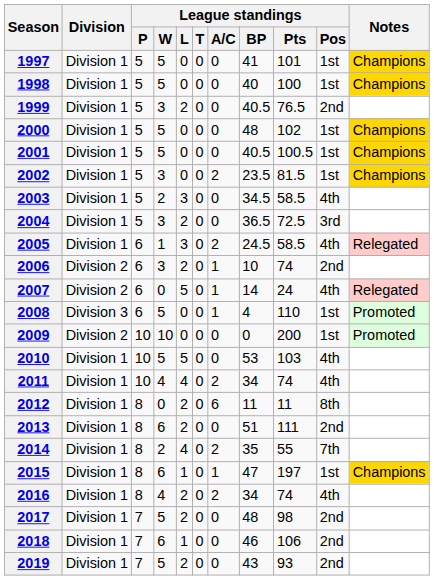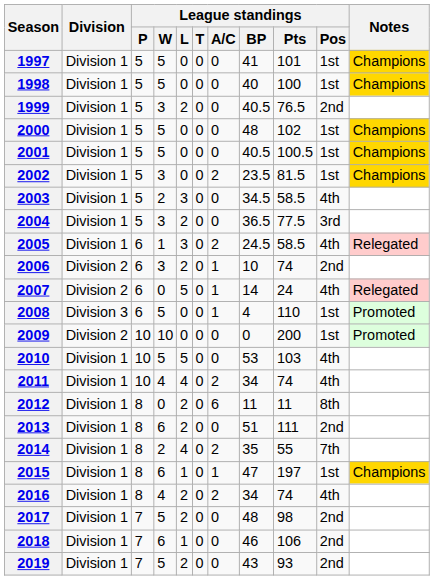 <table class="wikitable sortable">
 <tr>
 <th scope="col" rowspan="2">Season</th>
 <th scope="col" rowspan="2">Division</th>
 <th scope="col" colspan="8">League standings</th>
 <th scope="col" rowspan="2">Notes</th>
 </tr>
 <tr>
 <th scope="col">P</th>
 <th scope="col">W</th>
 <th scope="col">L</th>
 <th scope="col">T</th>
 <th scope="col">A/C</th>
 <th scope="col">BP</th>
 <th scope="col">Pts</th>
 <th scope="col">Pos</th>
 </tr>
 <tr>
 <th scope="row"><a href='#'>1997</a></th>
 <td>Division 1</td>
 <td>5</td>
 <td>5</td>
 <td>0</td>
 <td>0</td>
 <td>0</td>
 <td>41</td>
 <td>101</td>
 <td>1st</td>
 <td style="background: gold;">Champions</td>
 </tr>
 <tr>
 <th scope="row"><a href='#'>1998</a></th>
 <td>Division 1</td>
 <td>5</td>
 <td>5</td>
 <td>0</td>
 <td>0</td>
 <td>0</td>
 <td>40</td>
 <td>100</td>
 <td>1st</td>
 <td style="background: gold;">Champions</td>
 </tr>
 <tr>
 <th scope="row"><a href='#'>1999</a></th>
 <td>Division 1</td>
 <td>5</td>
 <td>3</td>
 <td>2</td>
 <td>0</td>
 <td>0</td>
 <td>40.5</td>
 <td>76.5</td>
 <td>2nd</td>
 <td style="background: white;"></td>
 </tr>
 <tr>
 <th scope="row"><a href='#'>2000</a></th>
 <td>Division 1</td>
 <td>5</td>
 <td>5</td>
 <td>0</td>
 <td>0</td>
 <td>0</td>
 <td>48</td>
 <td>102</td>
 <td>1st</td>
 <td style="background: gold;">Champions</td>
 </tr>
 <tr>
 <th scope="row"><a href='#'>2001</a></th>
 <td>Division 1</td>
 <td>5</td>
 <td>5</td>
 <td>0</td>
 <td>0</td>
 <td>0</td>
 <td>40.5</td>
 <td>100.5</td>
 <td>1st</td>
 <td style="background: gold;">Champions</td>
 </tr>
 <tr>
 <th scope="row"><a href='#'>2002</a></th>
 <td>Division 1</td>
 <td>5</td>
 <td>3</td>
 <td>0</td>
 <td>0</td>
 <td>2</td>
 <td>23.5</td>
 <td>81.5</td>
 <td>1st</td>
 <td style="background: gold;">Champions</td>
 </tr>
 <tr>
 <th scope="row"><a href='#'>2003</a></th>
 <td>Division 1</td>
 <td>5</td>
 <td>2</td>
 <td>3</td>
 <td>0</td>
 <td>0</td>
 <td>34.5</td>
 <td>58.5</td>
 <td>4th</td>
 <td style="background: white;"></td>
 </tr>
 <tr>
 <th scope="row"><a href='#'>2004</a></th>
 <td>Division 1</td>
 <td>5</td>
 <td>3</td>
 <td>2</td>
 <td>0</td>
 <td>0</td>
 <td>36.5</td>
-<td>72.5</td>
+<td>77.5</td>
 <td>3rd</td>
 <td style="background: white;"></td>
 </tr>
 <tr>
 <th scope="row"><a href='#'>2005</a></th>
 <td>Division 1</td>
 <td>6</td>
 <td>1</td>
 <td>3</td>
 <td>0</td>
 <td>2</td>
 <td>24.5</td>
 <td>58.5</td>
 <td>4th</td>
 <td style="background: #FFCCCC;">Relegated</td>
 </tr>
 <tr>
 <th scope="row"><a href='#'>2006</a></th>
 <td>Division 2</td>
 <td>6</td>
 <td>3</td>
 <td>2</td>
 <td>0</td>
 <td>1</td>
 <td>10</td>
 <td>74</td>
 <td>2nd</td>
 <td style="background: white;"></td>
 </tr>
 <tr>
 <th scope="row"><a href='#'>2007</a></th>
 <td>Division 2</td>
 <td>6</td>
 <td>0</td>
 <td>5</td>
 <td>0</td>
 <td>1</td>
 <td>14</td>
 <td>24</td>
 <td>4th</td>
 <td style="background: #FFCCCC;">Relegated</td>
 </tr>
 <tr>
 <th scope="row"><a href='#'>2008</a></th>
 <td>Division 3</td>
 <td>6</td>
 <td>5</td>
 <td>0</td>
 <td>0</td>
 <td>1</td>
 <td>4</td>
 <td>110</td>
 <td>1st</td>
 <td style="background: #dfd;">Promoted</td>
 </tr>
 <tr>
 <th scope="row"><a href='#'>2009</a></th>
 <td>Division 2</td>
 <td>10</td>
 <td>10</td>
 <td>0</td>
 <td>0</td>
 <td>0</td>
 <td>0</td>
 <td>200</td>
 <td>1st</td>
 <td style="background: #dfd;">Promoted</td>
 </tr>
 <tr>
 <th scope="row"><a href='#'>2010</a></th>
 <td>Division 1</td>
 <td>10</td>
 <td>5</td>
 <td>5</td>
 <td>0</td>
 <td>0</td>
 <td>53</td>
 <td>103</td>
 <td>4th</td>
 <td style="background: white;"></td>
 </tr>
 <tr>
 <th scope="row"><a href='#'>2011</a></th>
 <td>Division 1</td>
 <td>10</td>
 <td>4</td>
 <td>4</td>
 <td>0</td>
 <td>2</td>
 <td>34</td>
 <td>74</td>
 <td>4th</td>
 <td style="background: white;"></td>
 </tr>
 <tr>
 <th scope="row"><a href='#'>2012</a></th>
 <td>Division 1</td>
 <td>8</td>
 <td>0</td>
 <td>2</td>
 <td>0</td>
 <td>6</td>
 <td>11</td>
 <td>11</td>
 <td>8th</td>
 <td style="background: white;"></td>
 </tr>
 <tr>
 <th scope="row"><a href='#'>2013</a></th>
 <td>Division 1</td>
 <td>8</td>
 <td>6</td>
 <td>2</td>
 <td>0</td>
 <td>0</td>
 <td>51</td>
 <td>111</td>
 <td>2nd</td>
 <td style="background: white;"></td>
 </tr>
 <tr>
 <th scope="row"><a href='#'>2014</a></th>
 <td>Division 1</td>
 <td>8</td>
 <td>2</td>
 <td>4</td>
 <td>0</td>
 <td>2</td>
 <td>35</td>
 <td>55</td>
 <td>7th</td>
 <td style="background: white;"></td>
 </tr>
 <tr>
 <th scope="row"><a href='#'>2015</a></th>
 <td>Division 1</td>
 <td>8</td>
 <td>6</td>
 <td>1</td>
 <td>0</td>
 <td>1</td>
 <td>47</td>
 <td>197</td>
 <td>1st</td>
 <td style="background: gold;">Champions</td>
 </tr>
 <tr>
 <th scope="row"><a href='#'>2016</a></th>
 <td>Division 1</td>
 <td>8</td>
 <td>4</td>
 <td>2</td>
 <td>0</td>
 <td>2</td>
 <td>34</td>
 <td>74</td>
 <td>4th</td>
 <td style="background: white;"></td>
 </tr>
 <tr>
 <th scope="row"><a href='#'>2017</a></th>
 <td>Division 1</td>
 <td>7</td>
 <td>5</td>
 <td>2</td>
 <td>0</td>
 <td>0</td>
 <td>48</td>
 <td>98</td>
 <td>2nd</td>
 <td style="background: white;"></td>
 </tr>
 <tr>
 <th scope="row"><a href='#'>2018</a></th>
 <td>Division 1</td>
 <td>7</td>
 <td>6</td>
 <td>1</td>
 <td>0</td>
 <td>0</td>
 <td>46</td>
 <td>106</td>
 <td>2nd</td>
 <td style="background: white;"></td>
 </tr>
 <tr>
 <th scope="row"><a href='#'>2019</a></th>
 <td>Division 1</td>
 <td>7</td>
 <td>5</td>
 <td>2</td>
 <td>0</td>
 <td>0</td>
 <td>43</td>
 <td>93</td>
 <td>2nd</td>
 <td style="background: white;"></td>
 </tr>
 </table>
